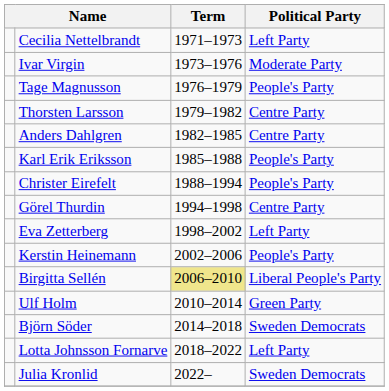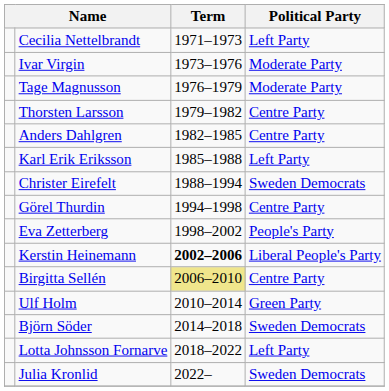 <table class="wikitable">
 <tr>
 <th colspan="2">Name</th>
 <th>Term</th>
 <th>Political Party</th>
 </tr>
 <tr>
 <td bgcolor=> </td>
 <td><a href='#'>Cecilia Nettelbrandt</a></td>
 <td>1971–1973</td>
 <td><a href='#'>Left Party</a></td>
 </tr>
 <tr>
 <td bgcolor=> </td>
 <td><a href='#'>Ivar Virgin</a></td>
 <td>1973–1976</td>
 <td><a href='#'>Moderate Party</a></td>
 </tr>
 <tr>
 <td bgcolor=> </td>
 <td><a href='#'>Tage Magnusson</a></td>
 <td>1976–1979</td>
-<td><a href='#'>People's Party</a></td>
+<td><a href='#'>Moderate Party</a></td>
 </tr>
 <tr>
 <td bgcolor=> </td>
 <td><a href='#'>Thorsten Larsson</a></td>
 <td>1979–1982</td>
 <td><a href='#'>Centre Party</a></td>
 </tr>
 <tr>
 <td bgcolor=> </td>
 <td><a href='#'>Anders Dahlgren</a></td>
 <td>1982–1985</td>
 <td><a href='#'>Centre Party</a></td>
 </tr>
 <tr>
 <td bgcolor=> </td>
 <td><a href='#'>Karl Erik Eriksson</a></td>
 <td>1985–1988</td>
-<td><a href='#'>People's Party</a></td>
+<td><a href='#'>Left Party</a></td>
 </tr>
 <tr>
 <td bgcolor=> </td>
 <td><a href='#'>Christer Eirefelt</a></td>
 <td>1988–1994</td>
-<td><a href='#'>People's Party</a></td>
+<td><a href='#'>Sweden Democrats</a></td>
 </tr>
 <tr>
 <td bgcolor=> </td>
 <td><a href='#'>Görel Thurdin</a></td>
 <td>1994–1998</td>
 <td><a href='#'>Centre Party</a></td>
 </tr>
 <tr>
 <td bgcolor=> </td>
 <td><a href='#'>Eva Zetterberg</a></td>
 <td>1998–2002</td>
-<td><a href='#'>Left Party</a></td>
+<td><a href='#'>People's Party</a></td>
 </tr>
 <tr>
 <td bgcolor=> </td>
 <td><a href='#'>Kerstin Heinemann</a></td>
-<td>2002–2006</td>
-<td><a href='#'>People's Party</a></td>
+<td><strong>2002–2006</strong></td>
+<td><a href='#'>Liberal People's Party</a></td>
 </tr>
 <tr>
 <td bgcolor=> </td>
 <td><a href='#'>Birgitta Sellén</a></td>
 <td style="background: khaki;">2006–2010</td>
-<td><a href='#'>Liberal People's Party</a></td>
+<td><a href='#'>Centre Party</a></td>
 </tr>
 <tr>
 <td bgcolor=> </td>
 <td><a href='#'>Ulf Holm</a></td>
 <td>2010–2014</td>
 <td><a href='#'>Green Party</a></td>
 </tr>
 <tr>
 <td bgcolor=> </td>
 <td><a href='#'>Björn Söder</a></td>
 <td>2014–2018</td>
 <td><a href='#'>Sweden Democrats</a></td>
 </tr>
 <tr>
 <td bgcolor=> </td>
 <td><a href='#'>Lotta Johnsson Fornarve</a></td>
 <td>2018–2022</td>
 <td><a href='#'>Left Party</a></td>
 </tr>
 <tr>
 <td bgcolor=> </td>
 <td><a href='#'>Julia Kronlid</a></td>
 <td>2022–</td>
 <td><a href='#'>Sweden Democrats</a></td>
 </tr>
 <tr>
 </tr>
 </table>
